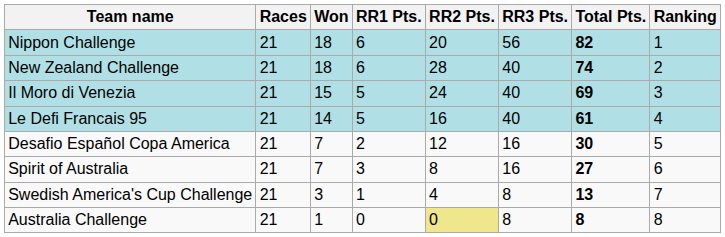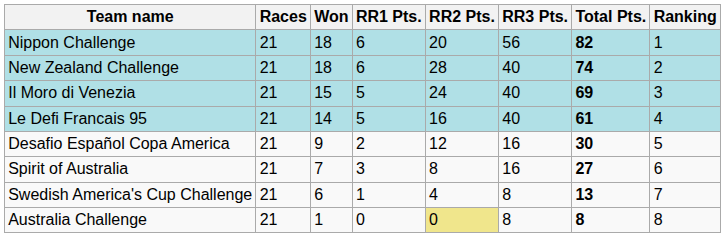 <table class="wikitable">
 <tr>
 <th>Team name</th>
 <th>Races</th>
 <th>Won</th>
 <th>RR1 Pts.</th>
 <th>RR2 Pts.</th>
 <th>RR3 Pts.</th>
 <th>Total Pts.</th>
 <th>Ranking</th>
 </tr>
 <tr style="background: #B0E0E6;">
 <td> Nippon Challenge</td>
 <td>21</td>
 <td>18</td>
 <td>6</td>
 <td>20</td>
 <td>56</td>
 <td><strong>82</strong></td>
 <td>1</td>
 </tr>
 <tr style="background: #B0E0E6;">
 <td> New Zealand Challenge</td>
 <td>21</td>
 <td>18</td>
 <td>6</td>
 <td>28</td>
 <td>40</td>
 <td><strong>74</strong></td>
 <td>2</td>
 </tr>
 <tr style="background: #B0E0E6;">
 <td> Il Moro di Venezia</td>
 <td>21</td>
 <td>15</td>
 <td>5</td>
 <td>24</td>
 <td>40</td>
 <td><strong>69</strong></td>
 <td>3</td>
 </tr>
 <tr style="background: #B0E0E6;">
 <td> Le Defi Francais 95</td>
 <td>21</td>
 <td>14</td>
 <td>5</td>
 <td>16</td>
 <td>40</td>
 <td><strong>61</strong></td>
 <td>4</td>
 </tr>
 <tr>
 <td> Desafio Español Copa America</td>
 <td>21</td>
-<td>7</td>
+<td>9</td>
 <td>2</td>
 <td>12</td>
 <td>16</td>
 <td><strong>30</strong></td>
 <td>5</td>
 </tr>
 <tr>
 <td> Spirit of Australia</td>
 <td>21</td>
 <td>7</td>
 <td>3</td>
 <td>8</td>
 <td>16</td>
 <td><strong>27</strong></td>
 <td>6</td>
 </tr>
 <tr>
 <td> Swedish America's Cup Challenge</td>
 <td>21</td>
-<td>3</td>
+<td>6</td>
 <td>1</td>
 <td>4</td>
 <td>8</td>
 <td><strong>13</strong></td>
 <td>7</td>
 </tr>
 <tr>
 <td> Australia Challenge</td>
 <td>21</td>
 <td>1</td>
 <td>0</td>
 <td style="background: khaki;">0</td>
 <td>8</td>
 <td><strong>8</strong></td>
 <td>8</td>
 </tr>
 </table>
